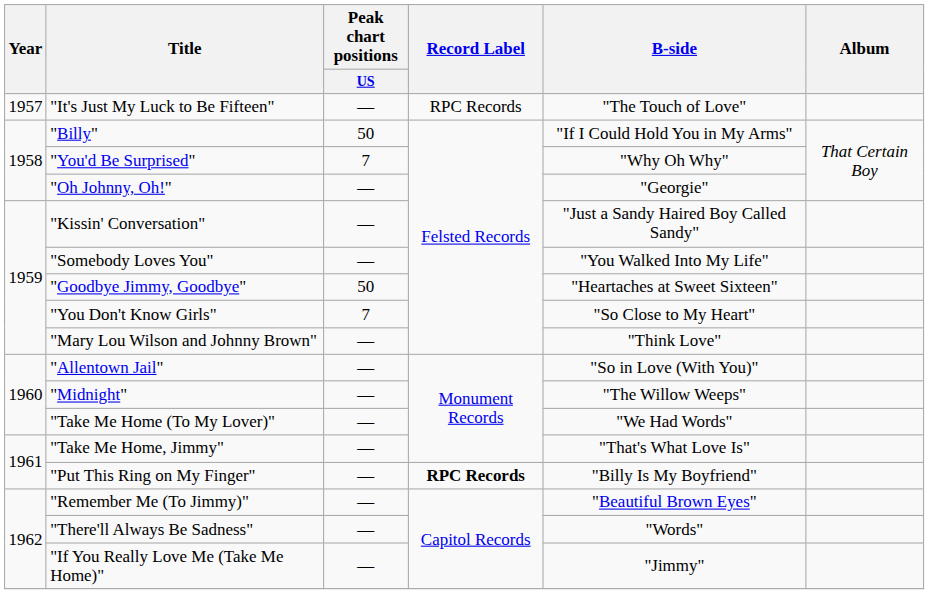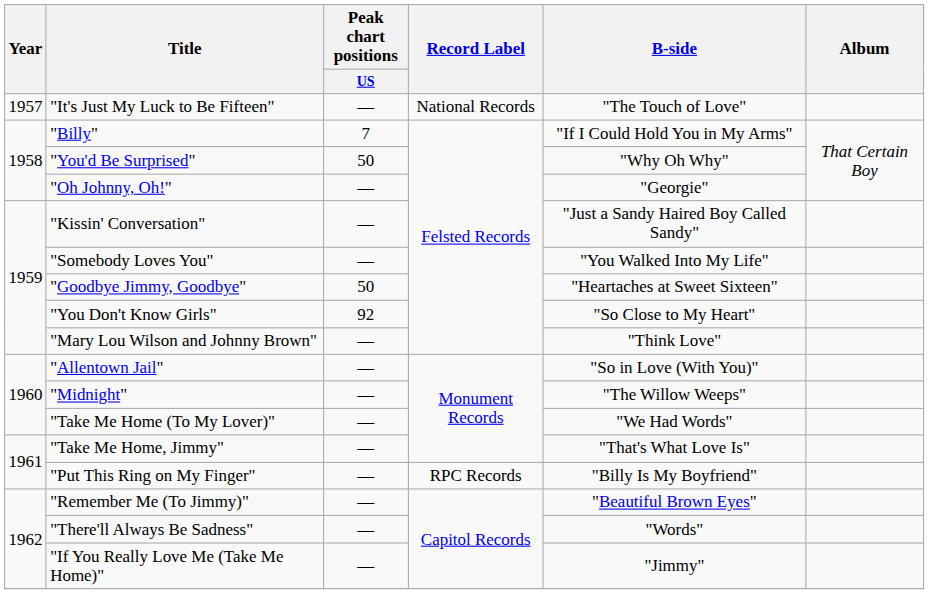 <table class="wikitable" style=text-align:center;>
 <tr>
 <th rowspan="2">Year</th>
 <th rowspan="2">Title</th>
 <th colspan="1">Peak chart<br>positions</th>
 <th rowspan="2"><a href='#'>Record Label</a></th>
 <th rowspan="2"><a href='#'>B-side</a></th>
 <th rowspan="2">Album</th>
 </tr>
 <tr style="font-size:smaller;">
 <th align=centre><a href='#'>US</a></th>
 </tr>
 <tr>
 <td>1957</td>
 <td align=left>"It's Just My Luck to Be Fifteen"</td>
 <td>—</td>
-<td rowspan="1">RPC Records</td>
+<td rowspan="1">National Records</td>
 <td>"The Touch of Love"</td>
 <td rowspan="1"></td>
 </tr>
 <tr>
 <td rowspan="3">1958</td>
 <td align=left>"<a href='#'>Billy</a>"</td>
-<td>50</td>
+<td>7</td>
 <td rowspan="8"><a href='#'>Felsted Records</a></td>
 <td>"If I Could Hold You in My Arms"</td>
 <td rowspan="3"><em>That Certain Boy</em></td>
 </tr>
 <tr>
 <td align=left>"<a href='#'>You'd Be Surprised</a>"</td>
-<td>7</td>
+<td>50</td>
 <td>"Why Oh Why"</td>
 </tr>
 <tr>
 <td align=left>"<a href='#'>Oh Johnny, Oh!</a>"</td>
 <td>—</td>
 <td>"Georgie"</td>
 </tr>
 <tr>
 <td rowspan="5">1959</td>
 <td align=left>"Kissin' Conversation"</td>
 <td>—</td>
 <td>"Just a Sandy Haired Boy Called Sandy"</td>
 <td rowspan="1"></td>
 </tr>
 <tr>
 <td align=left>"Somebody Loves You"</td>
 <td>—</td>
 <td>"You Walked Into My Life"</td>
 <td rowspan="1"></td>
 </tr>
 <tr>
 <td align=left>"<a href='#'>Goodbye Jimmy, Goodbye</a>"</td>
 <td>50</td>
 <td>"Heartaches at Sweet Sixteen"</td>
 <td rowspan="1"></td>
 </tr>
 <tr>
 <td align=left>"You Don't Know Girls"</td>
-<td>7</td>
+<td>92</td>
 <td>"So Close to My Heart"</td>
 <td rowspan="1"></td>
 </tr>
 <tr>
 <td align=left>"Mary Lou Wilson and Johnny Brown"</td>
 <td>—</td>
 <td>"Think Love"</td>
 <td rowspan="1"></td>
 </tr>
 <tr>
 <td rowspan="3">1960</td>
 <td align=left>"<a href='#'>Allentown Jail</a>"</td>
 <td>—</td>
 <td rowspan="4"><a href='#'>Monument Records</a></td>
 <td>"So in Love (With You)"</td>
 <td rowspan="1"></td>
 </tr>
 <tr>
 <td align=left>"<a href='#'>Midnight</a>"</td>
 <td>—</td>
 <td>"The Willow Weeps"</td>
 <td rowspan="1"></td>
 </tr>
 <tr>
 <td align=left>"Take Me Home (To My Lover)"</td>
 <td>—</td>
 <td>"We Had Words"</td>
 <td rowspan="1"></td>
 </tr>
 <tr>
 <td rowspan="2">1961</td>
 <td align=left>"Take Me Home, Jimmy"</td>
 <td>—</td>
 <td>"That's What Love Is"</td>
 <td rowspan="1"></td>
 </tr>
 <tr>
 <td align=left>"Put This Ring on My Finger"</td>
 <td>—</td>
-<td rowspan="1"><strong>RPC Records</strong></td>
+<td rowspan="1">RPC Records</td>
 <td>"Billy Is My Boyfriend"</td>
 <td rowspan="1"></td>
 </tr>
 <tr>
 <td rowspan="3">1962</td>
 <td align=left>"Remember Me (To Jimmy)"</td>
 <td>—</td>
 <td rowspan="3"><a href='#'>Capitol Records</a></td>
 <td>"<a href='#'>Beautiful Brown Eyes</a>"</td>
 <td rowspan="1"></td>
 </tr>
 <tr>
 <td align=left>"There'll Always Be Sadness"</td>
 <td>—</td>
 <td>"Words"</td>
 <td rowspan="1"></td>
 </tr>
 <tr>
 <td align=left>"If You Really Love Me (Take Me Home)"</td>
 <td>—</td>
 <td>"Jimmy"</td>
 <td rowspan="1"></td>
 </tr>
 <tr>
 </tr>
 </table>
